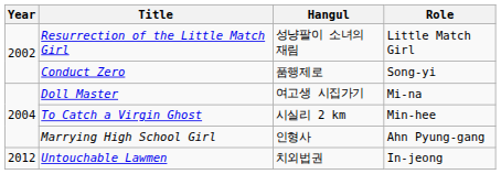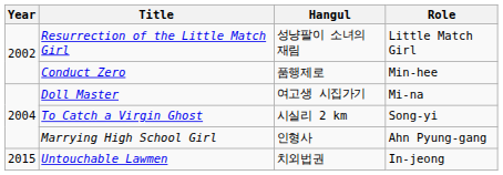 <table class="wikitable" style="width:550px">
 <tr>
 <th width=10>Year</th>
 <th>Title</th>
 <th>Hangul</th>
 <th>Role</th>
 </tr>
 <tr>
 <td rowspan=2>2002</td>
 <td><em><a href='#'>Resurrection of the Little Match Girl</a></em></td>
 <td>성냥팔이 소녀의 재림</td>
 <td>Little Match Girl</td>
 </tr>
 <tr>
 <td><em><a href='#'>Conduct Zero</a></em></td>
 <td>품행제로</td>
-<td>Song-yi</td>
+<td>Min-hee</td>
 </tr>
 <tr>
 <td rowspan=3>2004</td>
 <td><em><a href='#'>Doll Master</a></em></td>
 <td>여고생 시집가기</td>
 <td>Mi-na</td>
 </tr>
 <tr>
 <td><em><a href='#'>To Catch a Virgin Ghost</a></em></td>
 <td>시실리 2 km</td>
-<td>Min-hee</td>
+<td>Song-yi</td>
 </tr>
 <tr>
 <td><em>Marrying High School Girl</em></td>
 <td>인형사</td>
 <td>Ahn Pyung-gang</td>
 </tr>
 <tr>
-<td>2012</td>
+<td>2015</td>
 <td><em><a href='#'>Untouchable Lawmen</a></em></td>
 <td>치외법권</td>
 <td>In-jeong</td>
 </tr>
 </table>
